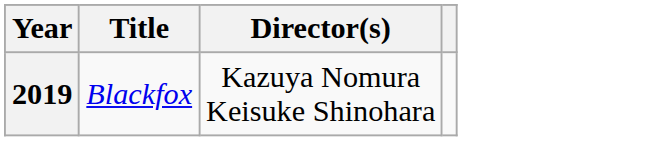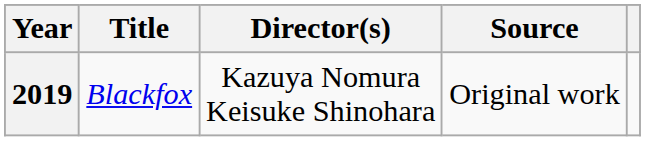 <table class="wikitable sortable plainrowheaders">
 <tr>
 <th scope="col" class="unsortable" width=10>Year</th>
 <th scope="col">Title</th>
 <th scope="col">Director(s)</th>
+<th scope="col">Source</th>
 <th scope="col" class="unsortable"></th>
 </tr>
 <tr>
 <th scope="row">2019</th>
 <td><em><a href='#'>Blackfox</a></em></td>
 <td style=text-align:center>Kazuya Nomura<br>Keisuke Shinohara</td>
+<td>Original work</td>
 <td></td>
 </tr>
 </table>
